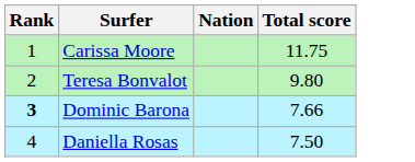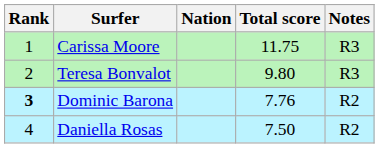 <table class="wikitable sortable" style="text-align:center">
 <tr>
 <th>Rank</th>
 <th>Surfer</th>
 <th>Nation</th>
 <th>Total score</th>
+<th>Notes</th>
 </tr>
 <tr bgcolor=bbf3bb>
 <td>1</td>
 <td align=left><a href='#'>Carissa Moore</a></td>
 <td align=left></td>
 <td>11.75</td>
+<td>R3</td>
 </tr>
 <tr bgcolor=bbf3bb>
 <td>2</td>
 <td align=left><a href='#'>Teresa Bonvalot</a></td>
 <td align=left></td>
 <td>9.80</td>
+<td>R3</td>
 </tr>
 <tr bgcolor=bbf3ff>
 <td><strong>3</strong></td>
 <td align=left><a href='#'>Dominic Barona</a></td>
 <td align=left></td>
-<td>7.66</td>
+<td>7.76</td>
+<td>R2</td>
 </tr>
 <tr bgcolor=bbf3ff>
 <td>4</td>
 <td align=left><a href='#'>Daniella Rosas</a></td>
 <td align=left></td>
 <td>7.50</td>
+<td>R2</td>
 </tr>
 </table>
